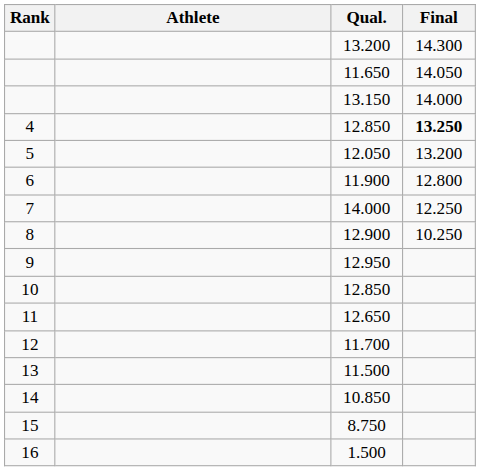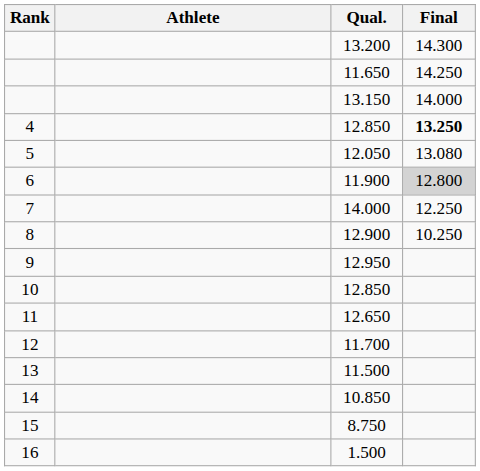 <table class=wikitable style="text-align:center">
 <tr>
 <th width=40>Rank</th>
 <th width=250>Athlete</th>
 <th width=60>Qual.</th>
 <th width=60>Final</th>
 </tr>
 <tr>
 <td></td>
 <td align="left"></td>
 <td>13.200</td>
 <td>14.300</td>
 </tr>
 <tr>
 <td></td>
 <td align="left"></td>
 <td>11.650</td>
-<td>14.050</td>
+<td>14.250</td>
 </tr>
 <tr>
 <td></td>
 <td align="left"></td>
 <td>13.150</td>
 <td>14.000</td>
 </tr>
 <tr>
 <td>4</td>
 <td align="left"></td>
 <td>12.850</td>
 <td><strong>13.250</strong></td>
 </tr>
 <tr>
 <td>5</td>
 <td align="left"></td>
 <td>12.050</td>
-<td>13.200</td>
+<td>13.080</td>
 </tr>
 <tr>
 <td>6</td>
 <td align="left"></td>
 <td>11.900</td>
-<td>12.800</td>
+<td style="background: lightgrey;">12.800</td>
 </tr>
 <tr>
 <td>7</td>
 <td align="left"></td>
 <td>14.000</td>
 <td>12.250</td>
 </tr>
 <tr>
 <td>8</td>
 <td align="left"></td>
 <td>12.900</td>
 <td>10.250</td>
 </tr>
 <tr>
 <td>9</td>
 <td align="left"></td>
 <td>12.950</td>
 <td></td>
 </tr>
 <tr>
 <td>10</td>
 <td align="left"></td>
 <td>12.850</td>
 <td></td>
 </tr>
 <tr>
 <td>11</td>
 <td align="left"></td>
 <td>12.650</td>
 <td></td>
 </tr>
 <tr>
 <td>12</td>
 <td align="left"></td>
 <td>11.700</td>
 <td></td>
 </tr>
 <tr>
 <td>13</td>
 <td align="left"></td>
 <td>11.500</td>
 <td></td>
 </tr>
 <tr>
 <td>14</td>
 <td align="left"></td>
 <td>10.850</td>
 <td></td>
 </tr>
 <tr>
 <td>15</td>
 <td align="left"></td>
 <td>8.750</td>
 <td></td>
 </tr>
 <tr>
 <td>16</td>
 <td align="left"></td>
 <td>1.500</td>
 <td></td>
 </tr>
 </table>
